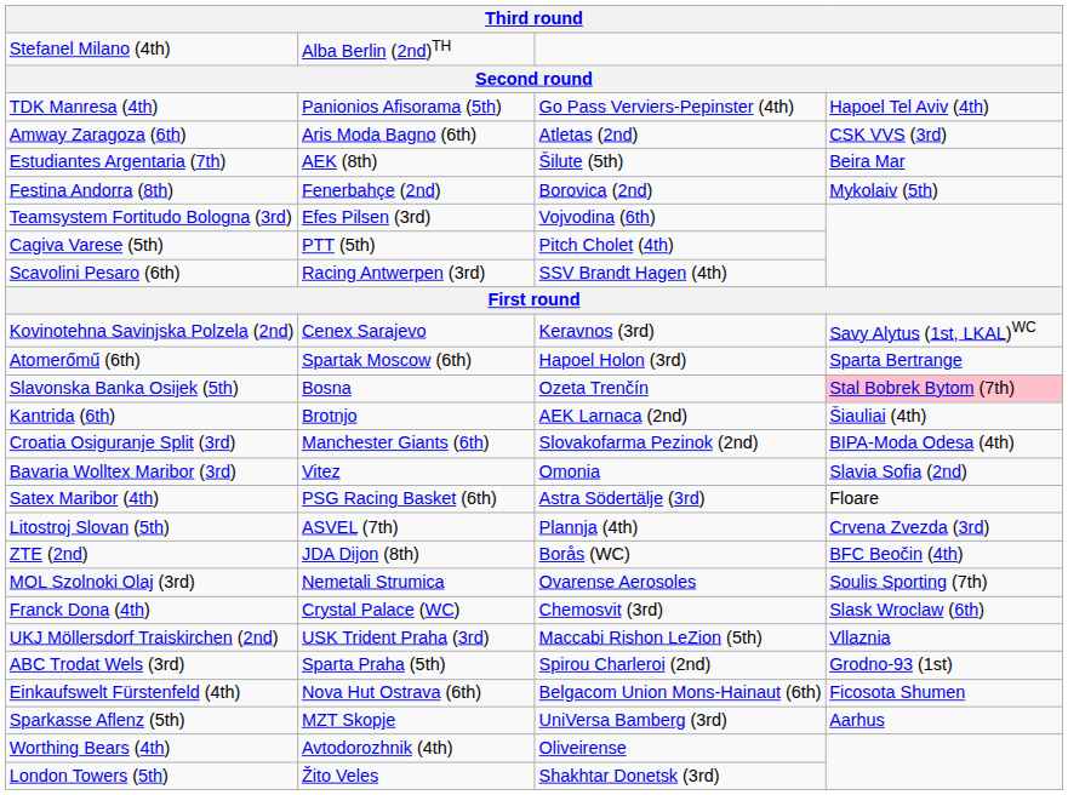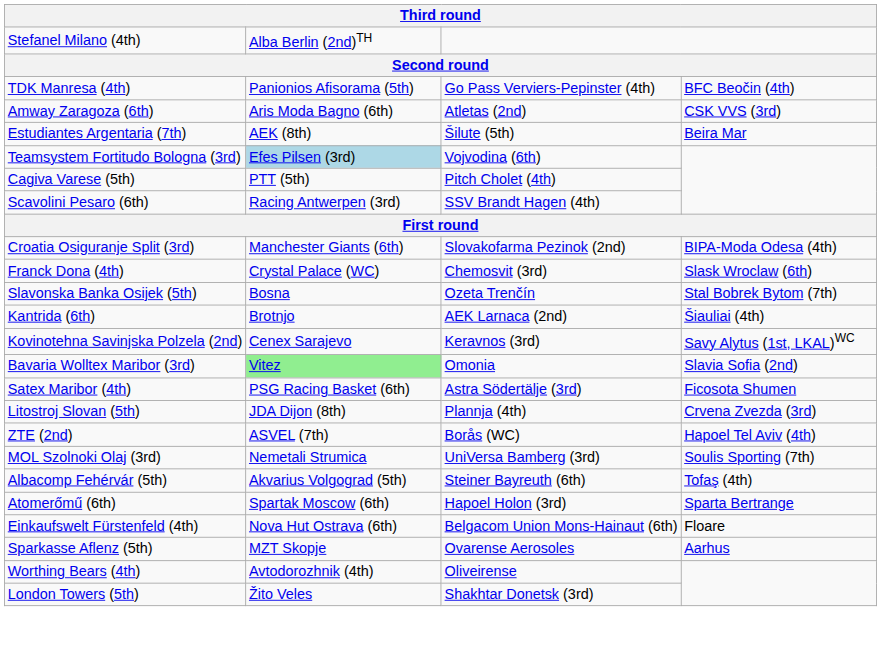 <table class="wikitable" style="white-space: nowrap;">
 <tr>
 <th colspan="4"><a href='#'>Third round</a></th>
 </tr>
 <tr>
 <td width=210> <a href='#'>Stefanel Milano</a> (4th)</td>
 <td width=210> <a href='#'>Alba Berlin</a> (<a href='#'>2nd</a>)<sup>TH</sup></td>
 <td colspan="2" width="210"></td>
 </tr>
 <tr>
 <th colspan="4"><a href='#'>Second round</a></th>
 </tr>
 <tr>
 <td width=210> <a href='#'>TDK Manresa</a> (<a href='#'>4th</a>)</td>
 <td width=210> <a href='#'>Panionios Afisorama</a> (<a href='#'>5th</a>)</td>
 <td width=210> <a href='#'>Go Pass Verviers-Pepinster</a> (4th)</td>
-<td width=210> <a href='#'>Hapoel Tel Aviv</a> (<a href='#'>4th</a>)</td>
+<td width="210"> <a href='#'>BFC Beočin</a> (<a href='#'>4th</a>)</td>
 </tr>
 <tr>
 <td width=210> <a href='#'>Amway Zaragoza</a> (<a href='#'>6th</a>)</td>
 <td width=210> <a href='#'>Aris Moda Bagno</a> (6th)</td>
 <td width=210> <a href='#'>Atletas</a> (<a href='#'>2nd</a>)</td>
 <td width=210> <a href='#'>CSK VVS</a> (<a href='#'>3rd</a>)</td>
 </tr>
 <tr>
 <td width=210> <a href='#'>Estudiantes Argentaria</a> (<a href='#'>7th</a>)</td>
 <td width=210> <a href='#'>AEK</a> (8th)</td>
 <td width=210> <a href='#'>Šilute</a> (5th)</td>
 <td width=210> <a href='#'>Beira Mar</a></td>
 </tr>
 <tr>
-<td width=210> <a href='#'>Festina Andorra</a> (<a href='#'>8th</a>)</td>
-<td width=210> <a href='#'>Fenerbahçe</a> (<a href='#'>2nd</a>)</td>
-<td width=210> <a href='#'>Borovica</a> (<a href='#'>2nd</a>)</td>
-<td width=210> <a href='#'>Mykolaiv</a> (<a href='#'>5th</a>)</td>
-</tr>
-<tr>
 <td width=210> <a href='#'>Teamsystem Fortitudo Bologna</a> (<a href='#'>3rd</a>)</td>
-<td width=210> <a href='#'>Efes Pilsen</a> (3rd)</td>
+<td width=210 style="background: lightblue;"> <a href='#'>Efes Pilsen</a> (3rd)</td>
 <td width=210> <a href='#'>Vojvodina</a> (<a href='#'>6th</a>)</td>
 <td rowspan="3" width="210"></td>
 </tr>
 <tr>
 <td width=210> <a href='#'>Cagiva Varese</a> (5th)</td>
 <td width=210> <a href='#'>PTT</a> (5th)</td>
 <td width=210> <a href='#'>Pitch Cholet</a> (<a href='#'>4th</a>)</td>
 </tr>
 <tr>
 <td width=210> <a href='#'>Scavolini Pesaro</a> (6th)</td>
 <td width=210> <a href='#'>Racing Antwerpen</a> (3rd)</td>
 <td width=210> <a href='#'>SSV Brandt Hagen</a> (4th)</td>
 </tr>
 <tr>
 <th colspan=4><a href='#'>First round</a></th>
 </tr>
 <tr>
+<td> <a href='#'>Croatia Osiguranje Split</a> (<a href='#'>3rd</a>)</td>
+<td> <a href='#'>Manchester Giants</a> (<a href='#'>6th</a>)</td>
+<td> <a href='#'>Slovakofarma Pezinok</a> (2nd)</td>
+<td> <a href='#'>BIPA-Moda Odesa</a> (4th)</td>
+</tr>
+<tr>
+<td> <a href='#'>Franck Dona</a> (<a href='#'>4th</a>)</td>
+<td> <a href='#'>Crystal Palace</a> (<a href='#'>WC</a>)</td>
+<td> <a href='#'>Chemosvit</a> (3rd)</td>
+<td> <a href='#'>Slask Wroclaw</a> (<a href='#'>6th</a>)</td>
+</tr>
+<tr>
+<td> <a href='#'>Slavonska Banka Osijek</a> (<a href='#'>5th</a>)</td>
+<td> <a href='#'>Bosna</a></td>
+<td> <a href='#'>Ozeta Trenčín</a></td>
+<td> <a href='#'>Stal Bobrek Bytom</a> (7th)</td>
+</tr>
+<tr>
+<td> <a href='#'>Kantrida</a> (<a href='#'>6th</a>)</td>
+<td> <a href='#'>Brotnjo</a></td>
+<td> <a href='#'>AEK Larnaca</a> (2nd)</td>
+<td> <a href='#'>Šiauliai</a> (4th)</td>
+</tr>
+<tr>
 <td> <a href='#'>Kovinotehna Savinjska Polzela</a> (<a href='#'>2nd</a>)</td>
 <td> <a href='#'>Cenex Sarajevo</a></td>
 <td> <a href='#'>Keravnos</a> (3rd)</td>
 <td> <a href='#'>Savy Alytus</a> (<a href='#'>1st, LKAL</a>)<sup>WC</sup></td>
+</tr>
+<tr>
+<td> <a href='#'>Bavaria Wolltex Maribor</a> (<a href='#'>3rd</a>)</td>
+<td style="background: lightgreen;"> <a href='#'>Vitez</a></td>
+<td> <a href='#'>Omonia</a></td>
+<td> <a href='#'>Slavia Sofia</a> (<a href='#'>2nd</a>)</td>
+</tr>
+<tr>
+<td> <a href='#'>Satex Maribor</a> (<a href='#'>4th</a>)</td>
+<td> <a href='#'>PSG Racing Basket</a> (6th)</td>
+<td> <a href='#'>Astra Södertälje</a> (<a href='#'>3rd</a>)</td>
+<td> <a href='#'>Ficosota Shumen</a></td>
+</tr>
+<tr>
+<td> <a href='#'>Litostroj Slovan</a> (<a href='#'>5th</a>)</td>
+<td width="210"> <a href='#'>JDA Dijon</a> (8th)</td>
+<td> <a href='#'>Plannja</a> (4th)</td>
+<td> <a href='#'>Crvena Zvezda</a> (<a href='#'>3rd</a>)</td>
+</tr>
+<tr>
+<td width="210"> <a href='#'>ZTE</a> (<a href='#'>2nd</a>)</td>
+<td> <a href='#'>ASVEL</a> (7th)</td>
+<td width="210"> <a href='#'>Borås</a> (WC)</td>
+<td width=210> <a href='#'>Hapoel Tel Aviv</a> (<a href='#'>4th</a>)</td>
+</tr>
+<tr>
+<td width="210"> <a href='#'>MOL Szolnoki Olaj</a> (3rd)</td>
+<td width="210"> <a href='#'>Nemetali Strumica</a></td>
+<td width="210"> <a href='#'>UniVersa Bamberg</a> (3rd)</td>
+<td width="210"> <a href='#'>Soulis Sporting</a> (7th)</td>
+</tr>
+<tr>
+<td width="210"> <a href='#'>Albacomp Fehérvár</a> (5th)</td>
+<td width="210"> <a href='#'>Akvarius Volgograd</a> (5th)</td>
+<td width="210"> <a href='#'>Steiner Bayreuth</a> (6th)</td>
+<td width="210"> <a href='#'>Tofaş</a> (4th)</td>
 </tr>
 <tr>
 <td width="210"> <a href='#'>Atomerőmű</a> (6th)</td>
 <td width="210"> <a href='#'>Spartak Moscow</a> (6th)</td>
 <td width="210"> <a href='#'>Hapoel Holon</a> (3rd)</td>
 <td width="210"> <a href='#'>Sparta Bertrange</a></td>
 </tr>
 <tr>
-<td> <a href='#'>Slavonska Banka Osijek</a> (<a href='#'>5th</a>)</td>
-<td> <a href='#'>Bosna</a></td>
-<td> <a href='#'>Ozeta Trenčín</a></td>
-<td style="background: pink;"> <a href='#'>Stal Bobrek Bytom</a> (7th)</td>
-</tr>
-<tr>
-<td> <a href='#'>Kantrida</a> (<a href='#'>6th</a>)</td>
-<td> <a href='#'>Brotnjo</a></td>
-<td> <a href='#'>AEK Larnaca</a> (2nd)</td>
-<td> <a href='#'>Šiauliai</a> (4th)</td>
-</tr>
-<tr>
-<td> <a href='#'>Croatia Osiguranje Split</a> (<a href='#'>3rd</a>)</td>
-<td> <a href='#'>Manchester Giants</a> (<a href='#'>6th</a>)</td>
-<td> <a href='#'>Slovakofarma Pezinok</a> (2nd)</td>
-<td> <a href='#'>BIPA-Moda Odesa</a> (4th)</td>
-</tr>
-<tr>
-<td> <a href='#'>Bavaria Wolltex Maribor</a> (<a href='#'>3rd</a>)</td>
-<td> <a href='#'>Vitez</a></td>
-<td> <a href='#'>Omonia</a></td>
-<td> <a href='#'>Slavia Sofia</a> (<a href='#'>2nd</a>)</td>
-</tr>
-<tr>
-<td> <a href='#'>Satex Maribor</a> (<a href='#'>4th</a>)</td>
-<td> <a href='#'>PSG Racing Basket</a> (6th)</td>
-<td> <a href='#'>Astra Södertälje</a> (<a href='#'>3rd</a>)</td>
-<td width="210"> Floare</td>
-</tr>
-<tr>
-<td> <a href='#'>Litostroj Slovan</a> (<a href='#'>5th</a>)</td>
-<td> <a href='#'>ASVEL</a> (7th)</td>
-<td> <a href='#'>Plannja</a> (4th)</td>
-<td> <a href='#'>Crvena Zvezda</a> (<a href='#'>3rd</a>)</td>
-</tr>
-<tr>
-<td width="210"> <a href='#'>ZTE</a> (<a href='#'>2nd</a>)</td>
-<td width="210"> <a href='#'>JDA Dijon</a> (8th)</td>
-<td width="210"> <a href='#'>Borås</a> (WC)</td>
-<td width="210"> <a href='#'>BFC Beočin</a> (<a href='#'>4th</a>)</td>
-</tr>
-<tr>
-<td width="210"> <a href='#'>MOL Szolnoki Olaj</a> (3rd)</td>
-<td width="210"> <a href='#'>Nemetali Strumica</a></td>
-<td width="210"> <a href='#'>Ovarense Aerosoles</a></td>
-<td width="210"> <a href='#'>Soulis Sporting</a> (7th)</td>
-</tr>
-<tr>
-<td> <a href='#'>Franck Dona</a> (<a href='#'>4th</a>)</td>
-<td> <a href='#'>Crystal Palace</a> (<a href='#'>WC</a>)</td>
-<td> <a href='#'>Chemosvit</a> (3rd)</td>
-<td> <a href='#'>Slask Wroclaw</a> (<a href='#'>6th</a>)</td>
-</tr>
-<tr>
-<td width="210"> <a href='#'>UKJ Möllersdorf Traiskirchen</a> (<a href='#'>2nd</a>)</td>
-<td width="210"> <a href='#'>USK Trident Praha</a> (<a href='#'>3rd</a>)</td>
-<td width="210"> <a href='#'>Maccabi Rishon LeZion</a> (5th)</td>
-<td width="210"> <a href='#'>Vllaznia</a></td>
-</tr>
-<tr>
-<td width="210"> <a href='#'>ABC Trodat Wels</a> (3rd)</td>
-<td width="210"> <a href='#'>Sparta Praha</a> (5th)</td>
-<td width="210"> <a href='#'>Spirou Charleroi</a> (2nd)</td>
-<td width="210"> <a href='#'>Grodno-93</a> (1st)</td>
-</tr>
-<tr>
 <td width="210"> <a href='#'>Einkaufswelt Fürstenfeld</a> (4th)</td>
 <td width="210"> <a href='#'>Nova Hut Ostrava</a> (6th)</td>
 <td width="210"> <a href='#'>Belgacom Union Mons-Hainaut</a> (6th)</td>
-<td> <a href='#'>Ficosota Shumen</a></td>
+<td width="210"> Floare</td>
 </tr>
 <tr>
 <td width="210"> <a href='#'>Sparkasse Aflenz</a> (5th)</td>
 <td width="210"> <a href='#'>MZT Skopje</a></td>
-<td width="210"> <a href='#'>UniVersa Bamberg</a> (3rd)</td>
+<td width="210"> <a href='#'>Ovarense Aerosoles</a></td>
 <td width="210"> <a href='#'>Aarhus</a></td>
 </tr>
 <tr>
 <td width="210"> <a href='#'>Worthing Bears</a> (<a href='#'>4th</a>)</td>
 <td width="210"> <a href='#'>Avtodorozhnik</a> (4th)</td>
 <td width="210"> <a href='#'>Oliveirense</a></td>
 <td rowspan="2" width="210"></td>
 </tr>
 <tr>
 <td width="210"> <a href='#'>London Towers</a> (<a href='#'>5th</a>)</td>
 <td width="210"> <a href='#'>Žito Veles</a></td>
 <td width="210"> <a href='#'>Shakhtar Donetsk</a> (3rd)</td>
 </tr>
 </table>
